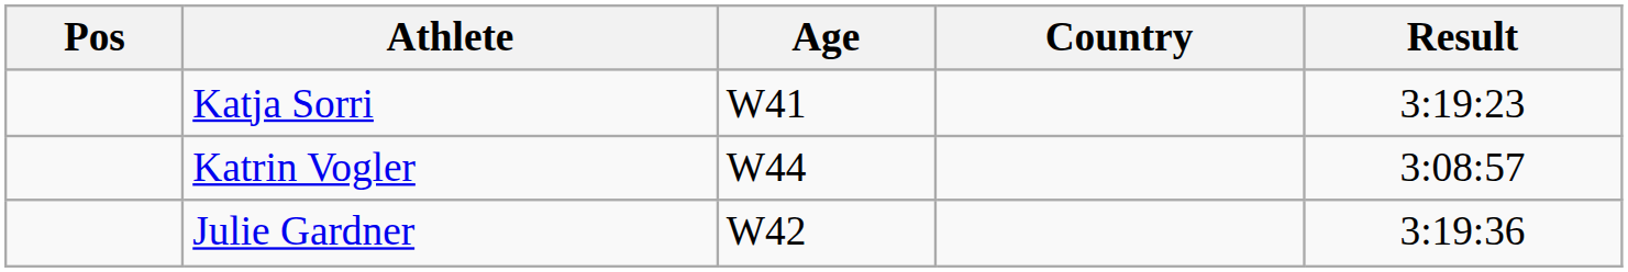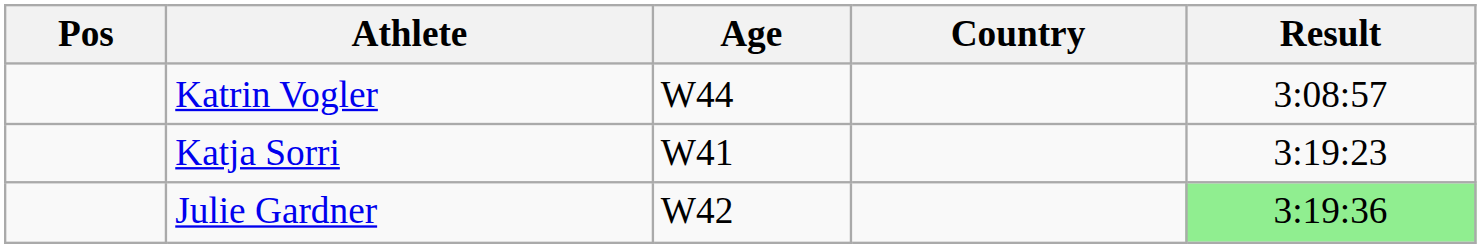 <table class="wikitable"  style="text-align:center; width:50%;">
 <tr>
 <th>Pos</th>
 <th>Athlete</th>
 <th>Age</th>
 <th>Country</th>
 <th>Result</th>
 </tr>
 <tr>
 <td align=center></td>
+<td align=left><a href='#'>Katrin Vogler</a></td>
+<td align=left>W44</td>
+<td align=left></td>
+<td>3:08:57</td>
+</tr>
+<tr>
+<td align=center></td>
 <td align=left><a href='#'>Katja Sorri</a></td>
 <td align=left>W41</td>
 <td align=left></td>
 <td>3:19:23</td>
 </tr>
 <tr>
 <td align=center></td>
-<td align=left><a href='#'>Katrin Vogler</a></td>
-<td align=left>W44</td>
-<td align=left></td>
-<td>3:08:57</td>
-</tr>
-<tr>
-<td align=center></td>
 <td align=left><a href='#'>Julie Gardner</a></td>
 <td align=left>W42</td>
 <td align=left></td>
-<td>3:19:36</td>
+<td style="background: lightgreen;">3:19:36</td>
 </tr>
 </table>
